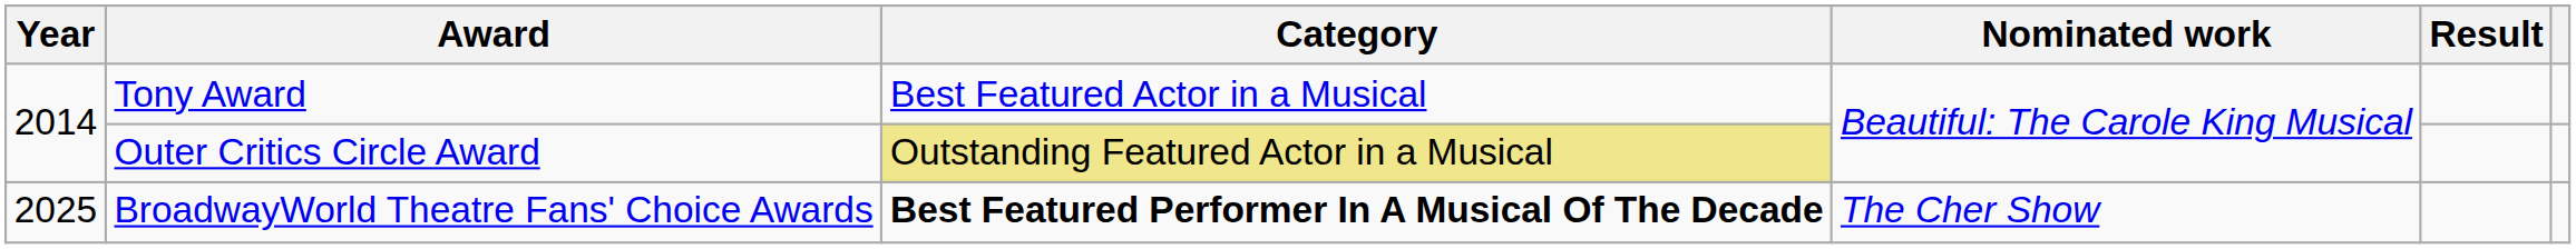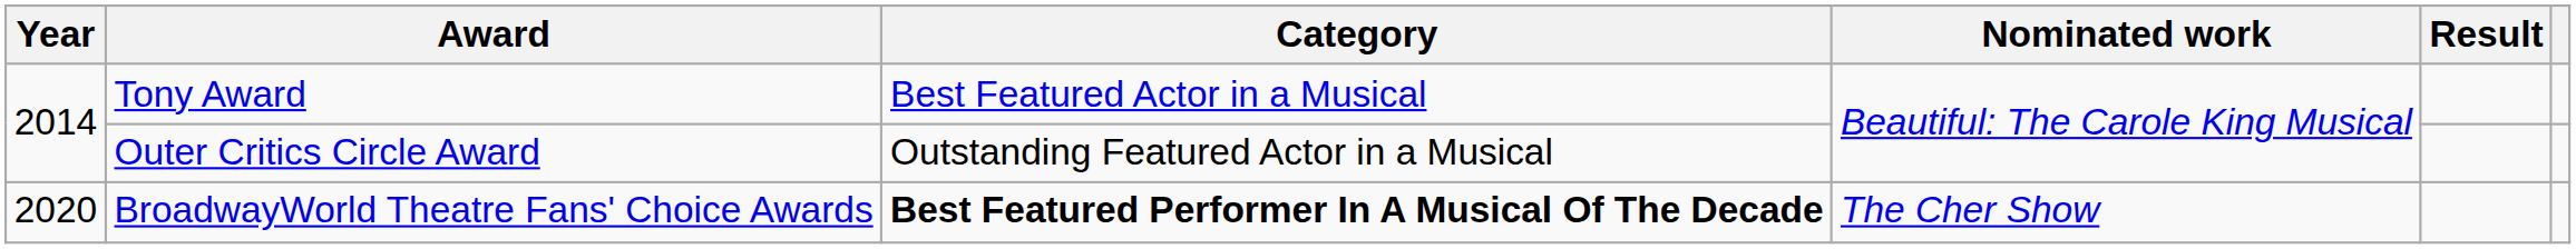 <table class="wikitable">
 <tr>
 <th>Year</th>
 <th>Award</th>
 <th>Category</th>
 <th>Nominated work</th>
 <th>Result</th>
 <th></th>
 </tr>
 <tr>
 <td rowspan="2">2014</td>
 <td><a href='#'>Tony Award</a></td>
 <td><a href='#'>Best Featured Actor in a Musical</a></td>
 <td rowspan="2"><em><a href='#'>Beautiful: The Carole King Musical</a></em></td>
 <td></td>
 <td></td>
 </tr>
 <tr>
 <td><a href='#'>Outer Critics Circle Award</a></td>
-<td style="background: khaki;">Outstanding Featured Actor in a Musical</td>
+<td>Outstanding Featured Actor in a Musical</td>
 <td></td>
 <td></td>
 </tr>
 <tr>
-<td>2025</td>
+<td>2020</td>
 <td><a href='#'>BroadwayWorld Theatre Fans' Choice Awards</a></td>
 <td><strong>Best Featured Performer In A Musical Of The Decade</strong></td>
 <td><em><a href='#'>The Cher Show</a></em></td>
 <td></td>
 <td></td>
 </tr>
 </table>
